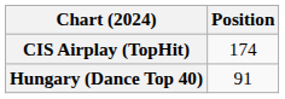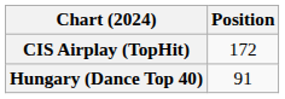 <table class="wikitable sortable plainrowheaders" style="text-align:center">
 <tr>
 <th scope="col">Chart (2024)</th>
 <th scope="col">Position</th>
 </tr>
 <tr>
 <th scope="row">CIS Airplay (TopHit)</th>
-<td>174</td>
+<td>172</td>
 </tr>
 <tr>
 <th scope="row">Hungary (Dance Top 40)</th>
 <td>91</td>
 </tr>
 </table>
